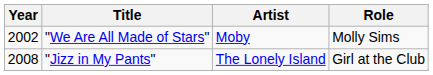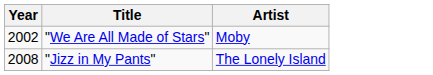 <table class="wikitable">
 <tr>
 <th>Year</th>
 <th>Title</th>
 <th>Artist</th>
-<th>Role</th>
 </tr>
 <tr>
 <td>2002</td>
 <td>"<a href='#'>We Are All Made of Stars</a>"</td>
 <td><a href='#'>Moby</a></td>
-<td>Molly Sims</td>
 </tr>
 <tr>
 <td>2008</td>
 <td>"<a href='#'>Jizz in My Pants</a>"</td>
 <td><a href='#'>The Lonely Island</a></td>
-<td>Girl at the Club</td>
 </tr>
 </table>
